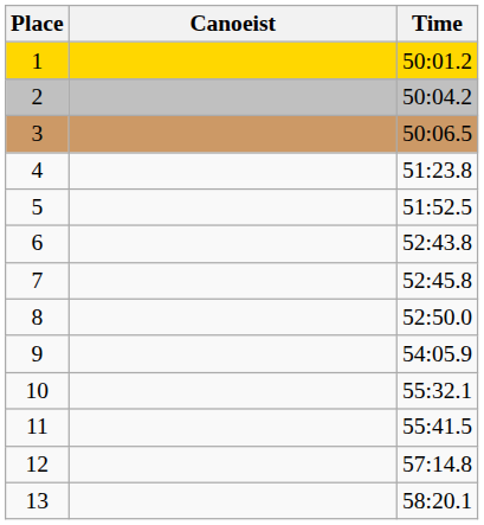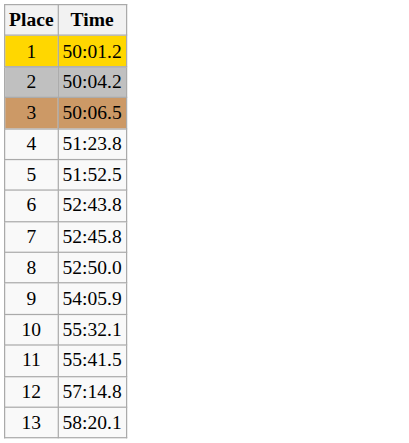 <table class=wikitable style="text-align:center">
 <tr>
 <th>Place</th>
-<th width=220>Canoeist</th>
 <th>Time</th>
 </tr>
 <tr style="background:gold;">
 <td>1</td>
-<td align=left></td>
 <td>50:01.2</td>
 </tr>
 <tr style="background:silver;">
 <td>2</td>
-<td align=left></td>
 <td>50:04.2</td>
 </tr>
 <tr style="background:#cc9966;">
 <td>3</td>
-<td align=left></td>
 <td>50:06.5</td>
 </tr>
 <tr>
 <td>4</td>
-<td align=left></td>
 <td>51:23.8</td>
 </tr>
 <tr>
 <td>5</td>
-<td align=left></td>
 <td>51:52.5</td>
 </tr>
 <tr>
 <td>6</td>
-<td align=left></td>
 <td>52:43.8</td>
 </tr>
 <tr>
 <td>7</td>
-<td align=left></td>
 <td>52:45.8</td>
 </tr>
 <tr>
 <td>8</td>
-<td align=left></td>
 <td>52:50.0</td>
 </tr>
 <tr>
 <td>9</td>
-<td align=left></td>
 <td>54:05.9</td>
 </tr>
 <tr>
 <td>10</td>
-<td align=left></td>
 <td>55:32.1</td>
 </tr>
 <tr>
 <td>11</td>
-<td align=left></td>
 <td>55:41.5</td>
 </tr>
 <tr>
 <td>12</td>
-<td align=left></td>
 <td>57:14.8</td>
 </tr>
 <tr>
 <td>13</td>
-<td align=left></td>
 <td>58:20.1</td>
 </tr>
 </table>
